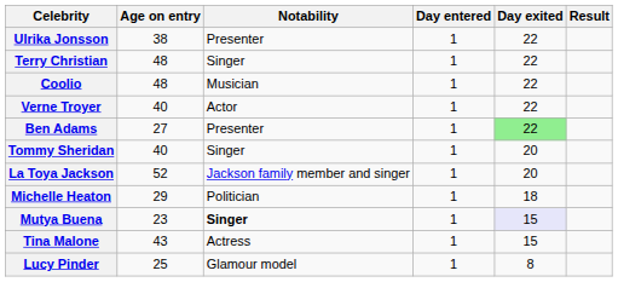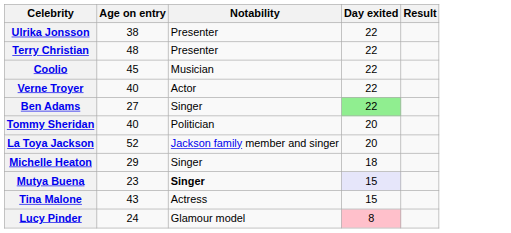 <table class="wikitable sortable" style="text-align:left; line-height:20px; width:auto;">
 <tr>
 <th scope="col">Celebrity</th>
 <th scope="col">Age on entry</th>
 <th scope="col">Notability</th>
-<th scope="col">Day entered</th>
 <th scope="col">Day exited</th>
 <th scope="col">Result</th>
 </tr>
 <tr>
 <th scope="row"><a href='#'>Ulrika Jonsson</a></th>
 <td align="center">38</td>
 <td>Presenter</td>
-<td align="center">1</td>
 <td align="center">22</td>
 <td></td>
 </tr>
 <tr>
 <th scope="row"><a href='#'>Terry Christian</a></th>
 <td align="center">48</td>
-<td>Singer</td>
-<td align="center">1</td>
+<td>Presenter</td>
 <td align="center">22</td>
 <td></td>
 </tr>
 <tr>
 <th scope="row"><a href='#'>Coolio</a></th>
-<td align="center">48</td>
+<td align="center">45</td>
 <td>Musician</td>
-<td align="center">1</td>
 <td align="center">22</td>
 <td></td>
 </tr>
 <tr>
 <th scope="row"><a href='#'>Verne Troyer</a></th>
 <td align="center">40</td>
 <td>Actor</td>
-<td align="center">1</td>
 <td align="center">22</td>
 <td></td>
 </tr>
 <tr>
 <th scope="row"><a href='#'>Ben Adams</a></th>
 <td align="center">27</td>
-<td>Presenter</td>
-<td align="center">1</td>
+<td>Singer</td>
 <td align="center" style="background: lightgreen;">22</td>
 <td></td>
 </tr>
 <tr>
 <th scope="row"><a href='#'>Tommy Sheridan</a></th>
 <td align="center">40</td>
-<td>Singer</td>
-<td align="center">1</td>
+<td>Politician</td>
 <td align="center">20</td>
 <td></td>
 </tr>
 <tr>
 <th scope="row"><a href='#'>La Toya Jackson</a></th>
 <td align="center">52</td>
 <td><a href='#'>Jackson family</a> member and singer</td>
-<td align="center">1</td>
 <td align="center">20</td>
 <td></td>
 </tr>
 <tr>
 <th scope="row"><a href='#'>Michelle Heaton</a></th>
 <td align="center">29</td>
-<td>Politician</td>
-<td align="center">1</td>
+<td>Singer</td>
 <td align="center">18</td>
 <td></td>
 </tr>
 <tr>
 <th scope="row"><a href='#'>Mutya Buena</a></th>
 <td align="center">23</td>
 <td><strong>Singer</strong></td>
-<td align="center">1</td>
 <td align="center" style="background: lavender;">15</td>
 <td></td>
 </tr>
 <tr>
 <th scope="row"><a href='#'>Tina Malone</a></th>
 <td align="center">43</td>
 <td>Actress</td>
-<td align="center">1</td>
 <td align="center">15</td>
 <td></td>
 </tr>
 <tr>
 <th scope="row"><a href='#'>Lucy Pinder</a></th>
-<td align="center">25</td>
+<td align="center">24</td>
 <td>Glamour model</td>
-<td align="center">1</td>
-<td align="center">8</td>
+<td align="center" style="background: pink;">8</td>
 <td></td>
 </tr>
 </table>
